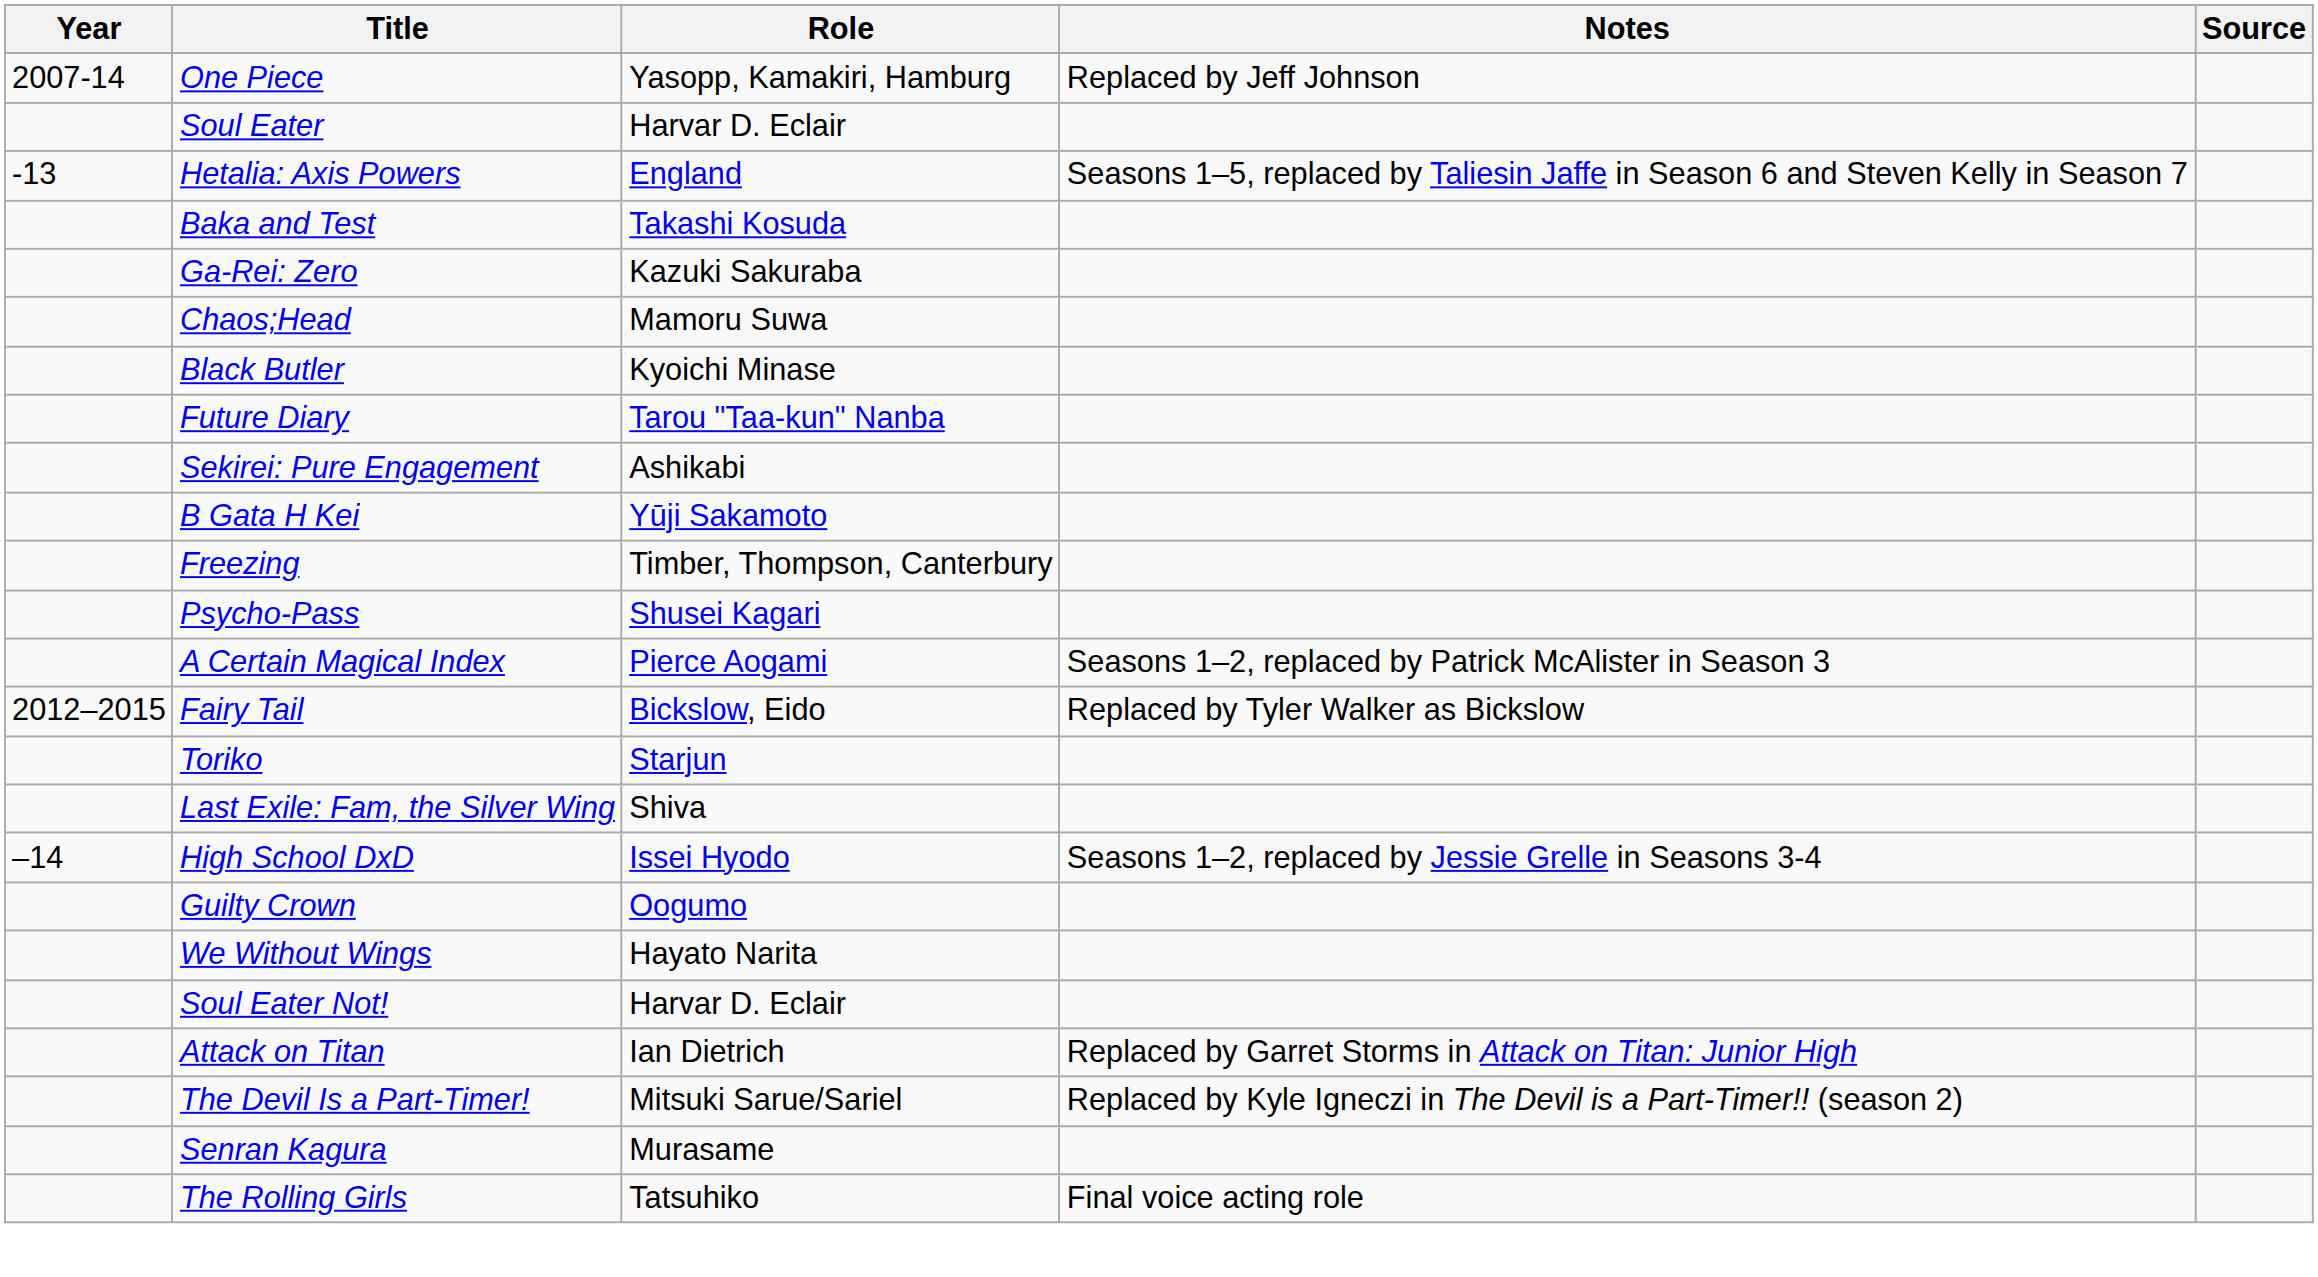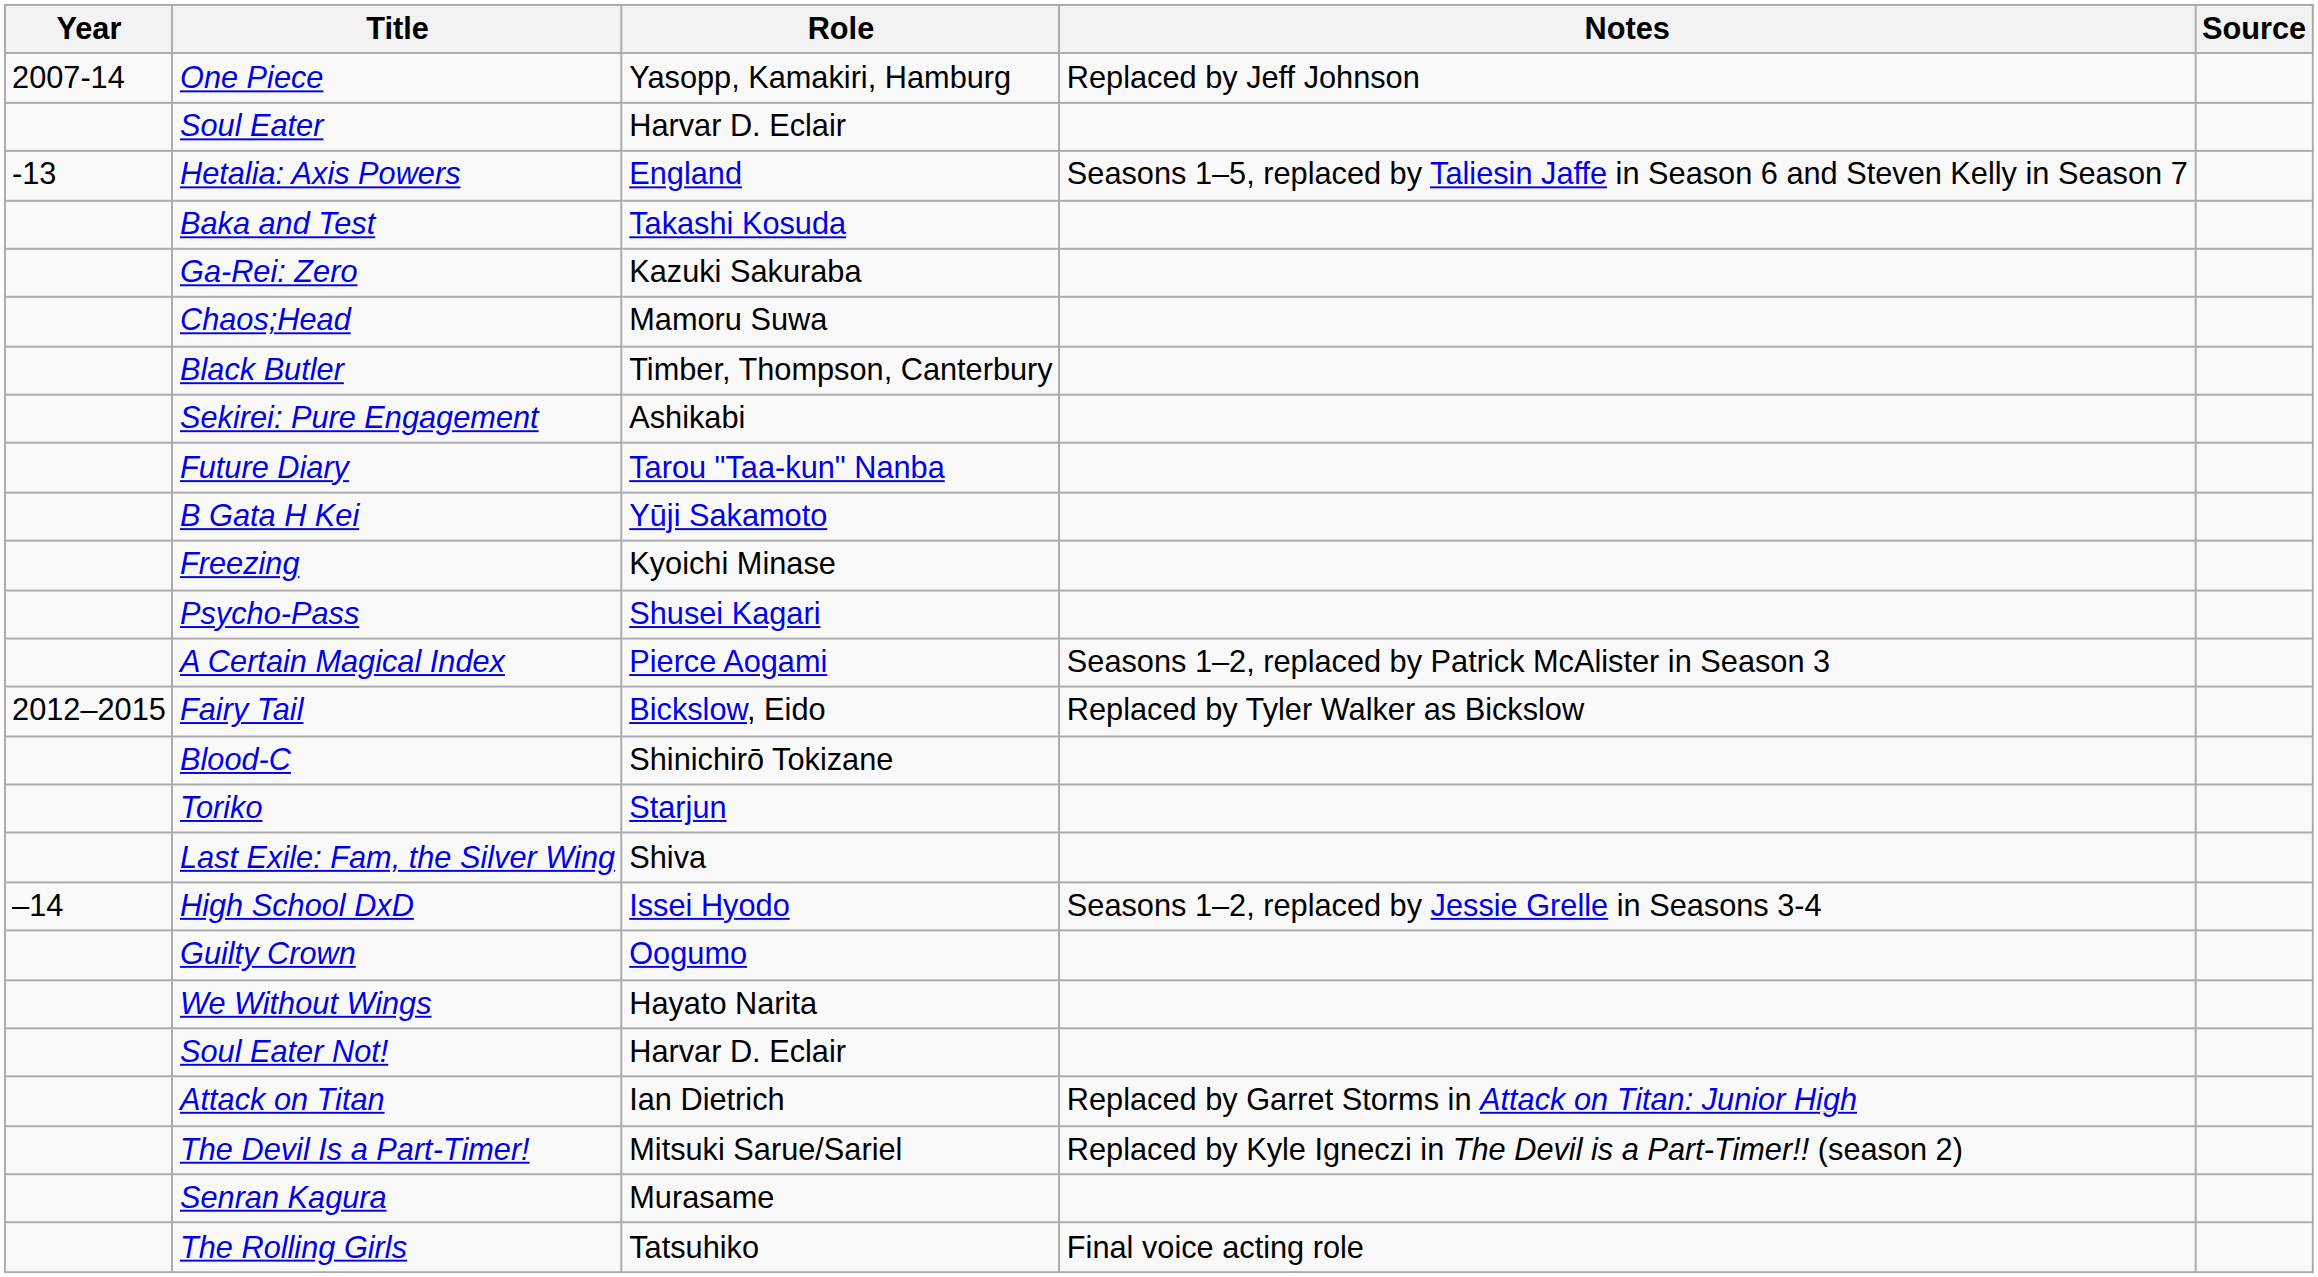 <table class="wikitable sortable plainrowheaders">
 <tr>
 <th>Year</th>
 <th>Title</th>
 <th>Role</th>
 <th class="unsortable">Notes</th>
 <th class="unsortable">Source</th>
 </tr>
 <tr>
 <td>2007-14</td>
 <td><em><a href='#'>One Piece</a></em></td>
 <td>Yasopp, Kamakiri, Hamburg</td>
 <td>Replaced by Jeff Johnson</td>
 <td></td>
 </tr>
 <tr>
 <td></td>
 <td><em><a href='#'>Soul Eater</a></em></td>
 <td>Harvar D. Eclair</td>
 <td></td>
 <td></td>
 </tr>
 <tr>
 <td>-13</td>
 <td><em><a href='#'>Hetalia: Axis Powers</a></em></td>
 <td><a href='#'>England</a></td>
 <td>Seasons 1–5, replaced by <a href='#'>Taliesin Jaffe</a> in Season 6 and Steven Kelly in Season 7</td>
 <td></td>
 </tr>
 <tr>
 <td></td>
 <td><em><a href='#'>Baka and Test</a></em></td>
 <td><a href='#'>Takashi Kosuda</a></td>
 <td></td>
 <td></td>
 </tr>
 <tr>
 <td></td>
 <td><em><a href='#'>Ga-Rei: Zero</a></em></td>
 <td>Kazuki Sakuraba</td>
 <td></td>
 <td></td>
 </tr>
 <tr>
 <td></td>
 <td><em><a href='#'>Chaos;Head</a></em></td>
 <td>Mamoru Suwa</td>
 <td></td>
 <td></td>
 </tr>
 <tr>
 <td></td>
 <td><em><a href='#'>Black Butler</a></em></td>
-<td>Kyoichi Minase</td>
+<td>Timber, Thompson, Canterbury</td>
+<td></td>
+<td></td>
+</tr>
+<tr>
+<td></td>
+<td><em><a href='#'>Sekirei: Pure Engagement</a></em></td>
+<td>Ashikabi</td>
 <td></td>
 <td></td>
 </tr>
 <tr>
 <td></td>
 <td><em><a href='#'>Future Diary</a></em></td>
 <td><a href='#'>Tarou "Taa-kun" Nanba</a></td>
-<td></td>
-<td></td>
-</tr>
-<tr>
-<td></td>
-<td><em><a href='#'>Sekirei: Pure Engagement</a></em></td>
-<td>Ashikabi</td>
 <td></td>
 <td></td>
 </tr>
 <tr>
 <td></td>
 <td><em><a href='#'>B Gata H Kei</a></em></td>
 <td><a href='#'>Yūji Sakamoto</a></td>
 <td></td>
 <td></td>
 </tr>
 <tr>
 <td></td>
 <td><em><a href='#'>Freezing</a></em></td>
-<td>Timber, Thompson, Canterbury</td>
+<td>Kyoichi Minase</td>
 <td></td>
 <td></td>
 </tr>
 <tr>
 <td></td>
 <td><em><a href='#'>Psycho-Pass</a></em></td>
 <td><a href='#'>Shusei Kagari</a></td>
 <td></td>
 <td></td>
 </tr>
 <tr>
 <td></td>
 <td><em><a href='#'>A Certain Magical Index</a></em></td>
 <td><a href='#'>Pierce Aogami</a></td>
 <td>Seasons 1–2, replaced by Patrick McAlister in Season 3</td>
 <td></td>
 </tr>
 <tr>
 <td>2012–2015</td>
 <td><em><a href='#'>Fairy Tail</a></em></td>
 <td><a href='#'>Bickslow</a>, Eido</td>
 <td>Replaced by Tyler Walker as Bickslow</td>
+<td></td>
+</tr>
+<tr>
+<td></td>
+<td><em><a href='#'>Blood-C</a></em></td>
+<td>Shinichirō Tokizane</td>
+<td></td>
 <td></td>
 </tr>
 <tr>
 <td></td>
 <td><em><a href='#'>Toriko</a></em></td>
 <td><a href='#'>Starjun</a></td>
 <td></td>
 <td></td>
 </tr>
 <tr>
 <td></td>
 <td><em><a href='#'>Last Exile: Fam, the Silver Wing</a></em></td>
 <td>Shiva</td>
 <td></td>
 <td></td>
 </tr>
 <tr>
 <td>–14</td>
 <td><em><a href='#'>High School DxD</a></em></td>
 <td><a href='#'>Issei Hyodo</a></td>
 <td>Seasons 1–2, replaced by <a href='#'>Jessie Grelle</a> in Seasons 3-4</td>
 <td></td>
 </tr>
 <tr>
 <td></td>
 <td><em><a href='#'>Guilty Crown</a></em></td>
 <td><a href='#'>Oogumo</a></td>
 <td></td>
 <td></td>
 </tr>
 <tr>
 <td></td>
 <td><em><a href='#'>We Without Wings</a></em></td>
 <td>Hayato Narita</td>
 <td></td>
 <td></td>
 </tr>
 <tr>
 <td></td>
 <td><em><a href='#'>Soul Eater Not!</a></em></td>
 <td>Harvar D. Eclair</td>
 <td></td>
 <td></td>
 </tr>
 <tr>
 <td></td>
 <td><em><a href='#'>Attack on Titan</a></em></td>
 <td>Ian Dietrich</td>
 <td>Replaced by Garret Storms in <em><a href='#'>Attack on Titan: Junior High</a></em></td>
 <td></td>
 </tr>
 <tr>
 <td></td>
 <td><em><a href='#'>The Devil Is a Part-Timer!</a></em></td>
 <td>Mitsuki Sarue/Sariel</td>
 <td>Replaced by Kyle Igneczi in <em>The Devil is a Part-Timer!!</em> (season 2)</td>
 <td></td>
 </tr>
 <tr>
 <td></td>
 <td><em><a href='#'>Senran Kagura</a></em></td>
 <td>Murasame</td>
 <td></td>
 <td></td>
 </tr>
 <tr>
 <td></td>
 <td><em><a href='#'>The Rolling Girls</a></em></td>
 <td>Tatsuhiko</td>
 <td>Final voice acting role</td>
 <td></td>
 </tr>
 </table>
